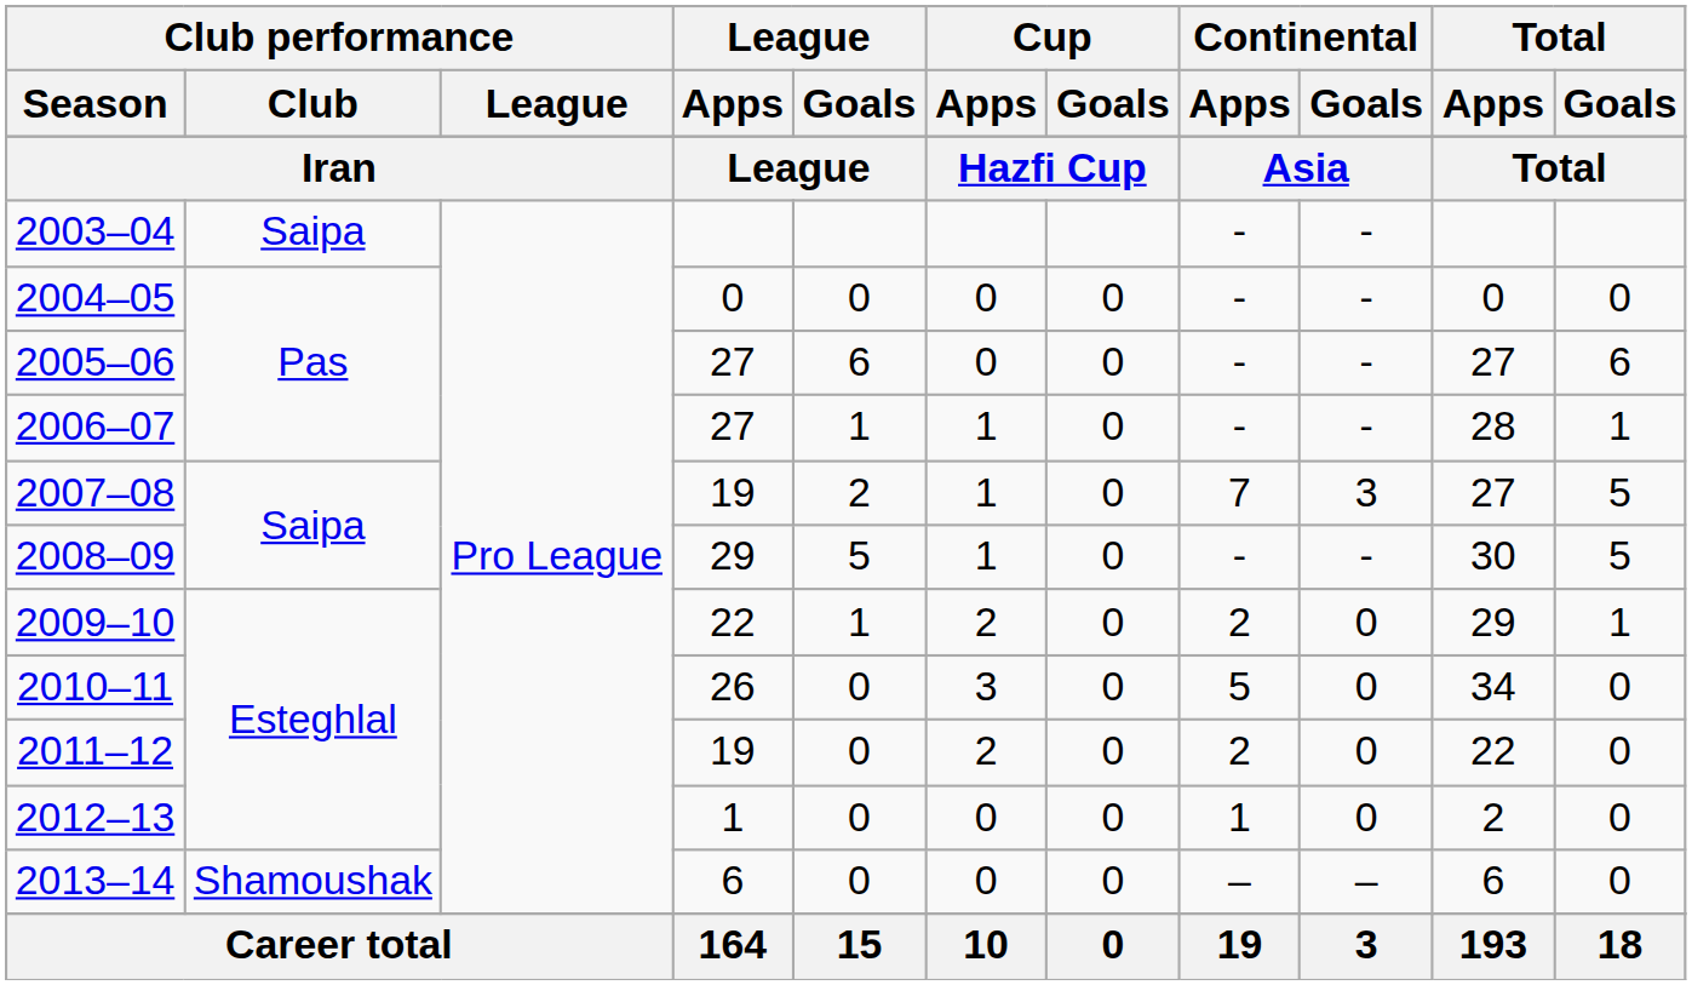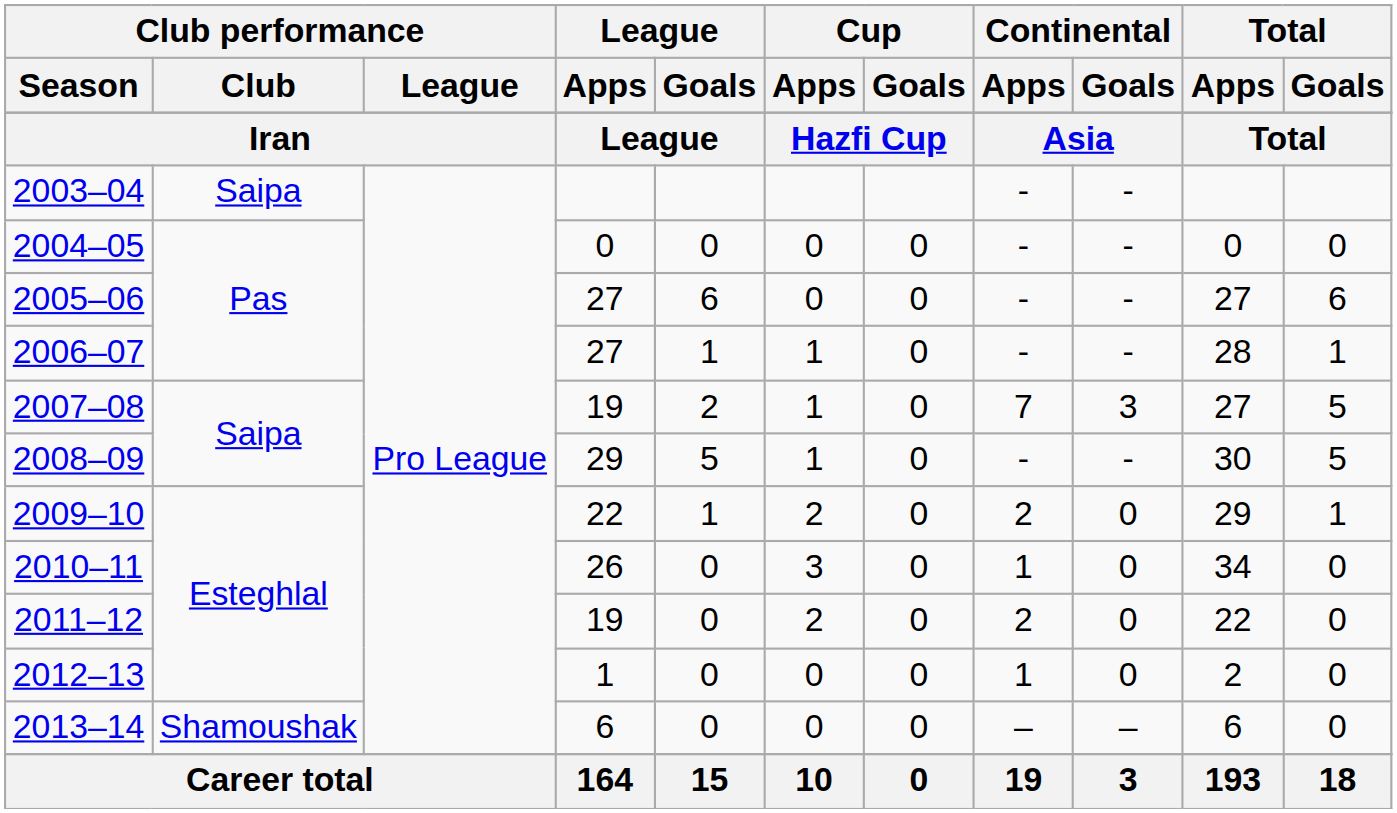 <table class="wikitable" style="text-align:center">
 <tr>
 <th colspan=3>Club performance</th>
 <th colspan=2>League</th>
 <th colspan=2>Cup</th>
 <th colspan=2>Continental</th>
 <th colspan=2>Total</th>
 </tr>
 <tr>
 <th>Season</th>
 <th>Club</th>
 <th>League</th>
 <th>Apps</th>
 <th>Goals</th>
 <th>Apps</th>
 <th>Goals</th>
 <th>Apps</th>
 <th>Goals</th>
 <th>Apps</th>
 <th>Goals</th>
 </tr>
 <tr>
 </tr>
 <tr>
 <th colspan=3>Iran</th>
 <th colspan=2>League</th>
 <th colspan=2><a href='#'>Hazfi Cup</a></th>
 <th colspan=2><a href='#'>Asia</a></th>
 <th colspan=2>Total</th>
 </tr>
 <tr>
 <td><a href='#'>2003–04</a></td>
 <td rowspan=1><a href='#'>Saipa</a></td>
 <td rowspan="11"><a href='#'>Pro League</a></td>
 <td></td>
 <td></td>
 <td></td>
 <td></td>
 <td>-</td>
 <td>-</td>
 <td></td>
 <td></td>
 </tr>
 <tr>
 <td><a href='#'>2004–05</a></td>
 <td rowspan="3"><a href='#'>Pas</a></td>
 <td>0</td>
 <td>0</td>
 <td>0</td>
 <td>0</td>
 <td>-</td>
 <td>-</td>
 <td>0</td>
 <td>0</td>
 </tr>
 <tr>
 <td><a href='#'>2005–06</a></td>
 <td>27</td>
 <td>6</td>
 <td>0</td>
 <td>0</td>
 <td>-</td>
 <td>-</td>
 <td>27</td>
 <td>6</td>
 </tr>
 <tr>
 <td><a href='#'>2006–07</a></td>
 <td>27</td>
 <td>1</td>
 <td>1</td>
 <td>0</td>
 <td>-</td>
 <td>-</td>
 <td>28</td>
 <td>1</td>
 </tr>
 <tr>
 <td><a href='#'>2007–08</a></td>
 <td rowspan="2"><a href='#'>Saipa</a></td>
 <td>19</td>
 <td>2</td>
 <td>1</td>
 <td>0</td>
 <td>7</td>
 <td>3</td>
 <td>27</td>
 <td>5</td>
 </tr>
 <tr>
 <td><a href='#'>2008–09</a></td>
 <td>29</td>
 <td>5</td>
 <td>1</td>
 <td>0</td>
 <td>-</td>
 <td>-</td>
 <td>30</td>
 <td>5</td>
 </tr>
 <tr>
 <td><a href='#'>2009–10</a></td>
 <td rowspan=4><a href='#'>Esteghlal</a></td>
 <td>22</td>
 <td>1</td>
 <td>2</td>
 <td>0</td>
 <td>2</td>
 <td>0</td>
 <td>29</td>
 <td>1</td>
 </tr>
 <tr>
 <td><a href='#'>2010–11</a></td>
 <td>26</td>
 <td>0</td>
 <td>3</td>
 <td>0</td>
-<td>5</td>
+<td>1</td>
 <td>0</td>
 <td>34</td>
 <td>0</td>
 </tr>
 <tr>
 <td><a href='#'>2011–12</a></td>
 <td>19</td>
 <td>0</td>
 <td>2</td>
 <td>0</td>
 <td>2</td>
 <td>0</td>
 <td>22</td>
 <td>0</td>
 </tr>
 <tr>
 <td><a href='#'>2012–13</a></td>
 <td>1</td>
 <td>0</td>
 <td>0</td>
 <td>0</td>
 <td>1</td>
 <td>0</td>
 <td>2</td>
 <td>0</td>
 </tr>
 <tr>
 <td><a href='#'>2013–14</a></td>
 <td><a href='#'>Shamoushak</a></td>
 <td>6</td>
 <td>0</td>
 <td>0</td>
 <td>0</td>
 <td>–</td>
 <td>–</td>
 <td>6</td>
 <td>0</td>
 </tr>
 <tr>
 </tr>
 <tr>
 <th colspan=3>Career total</th>
 <th>164</th>
 <th>15</th>
 <th>10</th>
 <th>0</th>
 <th>19</th>
 <th>3</th>
 <th>193</th>
 <th>18</th>
 </tr>
 </table>
